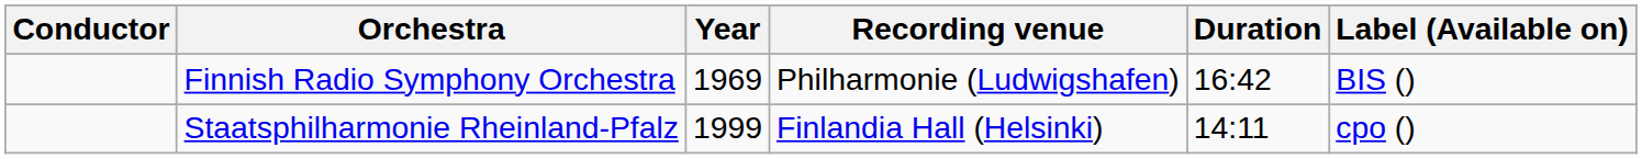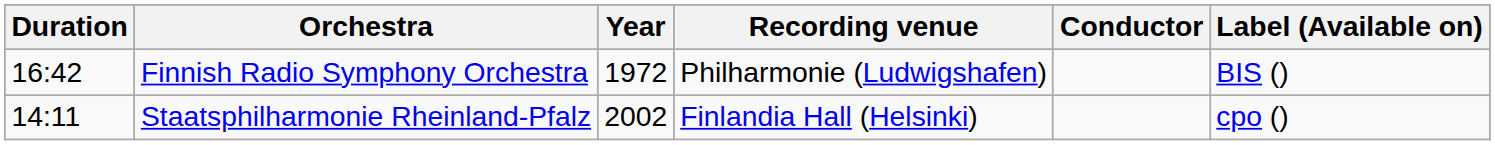 <table class="wikitable sortable">
 <tr>
-<th scope="col">Conductor</th>
+<th scope="col">Duration</th>
 <th scope="col">Orchestra</th>
 <th scope="col">Year</th>
 <th scope="col">Recording venue</th>
-<th scope="col">Duration</th>
+<th scope="col">Conductor</th>
 <th scope="col">Label (Available on)</th>
 </tr>
 <tr>
+<td>16:42</td>
+<td><a href='#'>Finnish Radio Symphony Orchestra</a></td>
+<td>1972</td>
+<td>Philharmonie (<a href='#'>Ludwigshafen</a>)</td>
 <td></td>
-<td><a href='#'>Finnish Radio Symphony Orchestra</a></td>
-<td>1969</td>
-<td>Philharmonie (<a href='#'>Ludwigshafen</a>)</td>
-<td>16:42</td>
 <td><a href='#'>BIS</a> ()</td>
 </tr>
 <tr>
+<td>14:11</td>
+<td><a href='#'>Staatsphilharmonie Rheinland-Pfalz</a></td>
+<td>2002</td>
+<td><a href='#'>Finlandia Hall</a> (<a href='#'>Helsinki</a>)</td>
 <td></td>
-<td><a href='#'>Staatsphilharmonie Rheinland-Pfalz</a></td>
-<td>1999</td>
-<td><a href='#'>Finlandia Hall</a> (<a href='#'>Helsinki</a>)</td>
-<td>14:11</td>
 <td><a href='#'>cpo</a> ()</td>
 </tr>
 </table>
